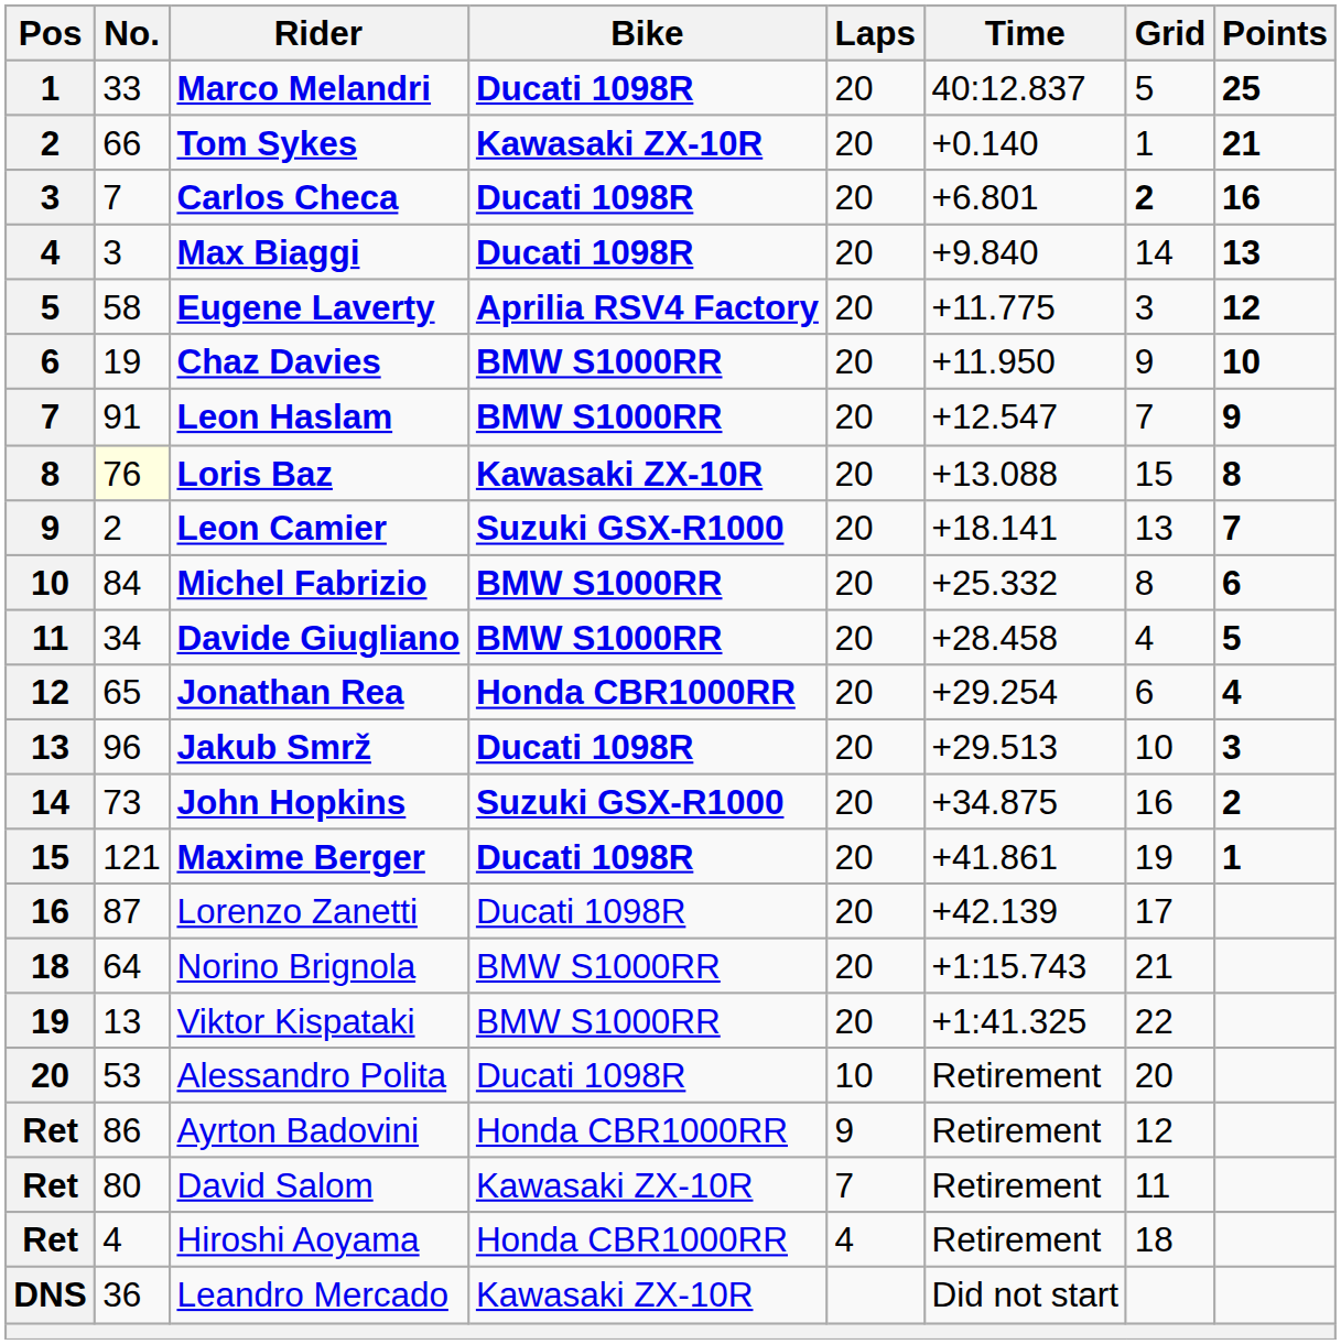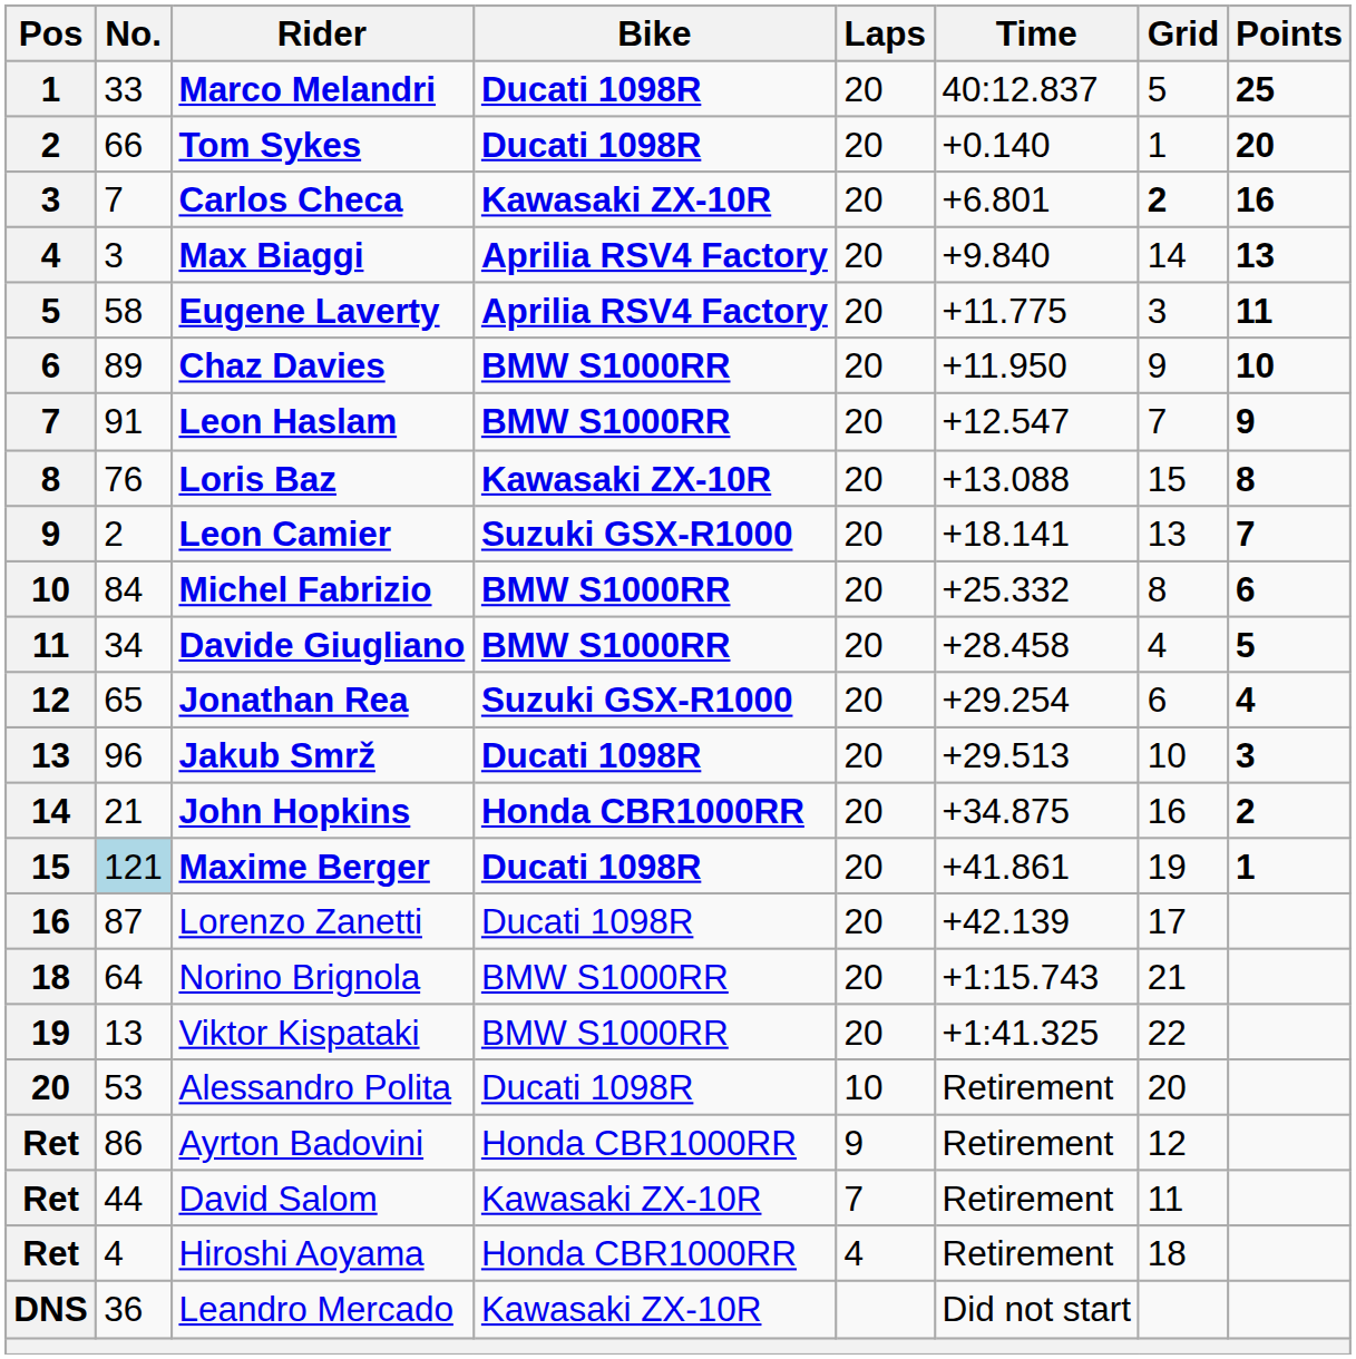 <table class="wikitable" style="font-size: 95%;">
 <tr>
 <th>Pos</th>
 <th>No.</th>
 <th>Rider</th>
 <th>Bike</th>
 <th>Laps</th>
 <th>Time</th>
 <th>Grid</th>
 <th>Points</th>
 </tr>
 <tr>
 <th>1</th>
 <td>33</td>
 <td> <strong><a href='#'>Marco Melandri</a></strong></td>
 <td><strong><a href='#'>Ducati 1098R</a></strong></td>
 <td>20</td>
 <td>40:12.837</td>
 <td>5</td>
 <td><strong>25</strong></td>
 </tr>
 <tr>
 <th>2</th>
 <td>66</td>
 <td> <strong><a href='#'>Tom Sykes</a></strong></td>
-<td><strong><a href='#'>Kawasaki ZX-10R</a></strong></td>
+<td><strong><a href='#'>Ducati 1098R</a></strong></td>
 <td>20</td>
 <td>+0.140</td>
 <td>1</td>
-<td><strong>21</strong></td>
+<td><strong>20</strong></td>
 </tr>
 <tr>
 <th>3</th>
 <td>7</td>
 <td> <strong><a href='#'>Carlos Checa</a></strong></td>
-<td><strong><a href='#'>Ducati 1098R</a></strong></td>
+<td><strong><a href='#'>Kawasaki ZX-10R</a></strong></td>
 <td>20</td>
 <td>+6.801</td>
 <td><strong>2</strong></td>
 <td><strong>16</strong></td>
 </tr>
 <tr>
 <th>4</th>
 <td>3</td>
 <td> <strong><a href='#'>Max Biaggi</a></strong></td>
-<td><strong><a href='#'>Ducati 1098R</a></strong></td>
+<td><strong><a href='#'>Aprilia RSV4 Factory</a></strong></td>
 <td>20</td>
 <td>+9.840</td>
 <td>14</td>
 <td><strong>13</strong></td>
 </tr>
 <tr>
 <th>5</th>
 <td>58</td>
 <td> <strong><a href='#'>Eugene Laverty</a></strong></td>
 <td><strong><a href='#'>Aprilia RSV4 Factory</a></strong></td>
 <td>20</td>
 <td>+11.775</td>
 <td>3</td>
-<td><strong>12</strong></td>
+<td><strong>11</strong></td>
 </tr>
 <tr>
 <th>6</th>
-<td>19</td>
+<td>89</td>
 <td> <strong><a href='#'>Chaz Davies</a></strong></td>
 <td><strong><a href='#'>BMW S1000RR</a></strong></td>
 <td>20</td>
 <td>+11.950</td>
 <td>9</td>
 <td><strong>10</strong></td>
 </tr>
 <tr>
 <th>7</th>
 <td>91</td>
 <td> <strong><a href='#'>Leon Haslam</a></strong></td>
 <td><strong><a href='#'>BMW S1000RR</a></strong></td>
 <td>20</td>
 <td>+12.547</td>
 <td>7</td>
 <td><strong>9</strong></td>
 </tr>
 <tr>
 <th>8</th>
-<td style="background: lightyellow;">76</td>
+<td>76</td>
 <td> <strong><a href='#'>Loris Baz</a></strong></td>
 <td><strong><a href='#'>Kawasaki ZX-10R</a></strong></td>
 <td>20</td>
 <td>+13.088</td>
 <td>15</td>
 <td><strong>8</strong></td>
 </tr>
 <tr>
 <th>9</th>
 <td>2</td>
 <td> <strong><a href='#'>Leon Camier</a></strong></td>
 <td><strong><a href='#'>Suzuki GSX-R1000</a></strong></td>
 <td>20</td>
 <td>+18.141</td>
 <td>13</td>
 <td><strong>7</strong></td>
 </tr>
 <tr>
 <th>10</th>
 <td>84</td>
 <td> <strong><a href='#'>Michel Fabrizio</a></strong></td>
 <td><strong><a href='#'>BMW S1000RR</a></strong></td>
 <td>20</td>
 <td>+25.332</td>
 <td>8</td>
 <td><strong>6</strong></td>
 </tr>
 <tr>
 <th>11</th>
 <td>34</td>
 <td> <strong><a href='#'>Davide Giugliano</a></strong></td>
 <td><strong><a href='#'>BMW S1000RR</a></strong></td>
 <td>20</td>
 <td>+28.458</td>
 <td>4</td>
 <td><strong>5</strong></td>
 </tr>
 <tr>
 <th>12</th>
 <td>65</td>
 <td> <strong><a href='#'>Jonathan Rea</a></strong></td>
-<td><strong><a href='#'>Honda CBR1000RR</a></strong></td>
+<td><strong><a href='#'>Suzuki GSX-R1000</a></strong></td>
 <td>20</td>
 <td>+29.254</td>
 <td>6</td>
 <td><strong>4</strong></td>
 </tr>
 <tr>
 <th>13</th>
 <td>96</td>
 <td> <strong><a href='#'>Jakub Smrž</a></strong></td>
 <td><strong><a href='#'>Ducati 1098R</a></strong></td>
 <td>20</td>
 <td>+29.513</td>
 <td>10</td>
 <td><strong>3</strong></td>
 </tr>
 <tr>
 <th>14</th>
-<td>73</td>
+<td>21</td>
 <td> <strong><a href='#'>John Hopkins</a></strong></td>
-<td><strong><a href='#'>Suzuki GSX-R1000</a></strong></td>
+<td><strong><a href='#'>Honda CBR1000RR</a></strong></td>
 <td>20</td>
 <td>+34.875</td>
 <td>16</td>
 <td><strong>2</strong></td>
 </tr>
 <tr>
 <th>15</th>
-<td>121</td>
+<td style="background: lightblue;">121</td>
 <td> <strong><a href='#'>Maxime Berger</a></strong></td>
 <td><strong><a href='#'>Ducati 1098R</a></strong></td>
 <td>20</td>
 <td>+41.861</td>
 <td>19</td>
 <td><strong>1</strong></td>
 </tr>
 <tr>
 <th>16</th>
 <td>87</td>
 <td> <a href='#'>Lorenzo Zanetti</a></td>
 <td><a href='#'>Ducati 1098R</a></td>
 <td>20</td>
 <td>+42.139</td>
 <td>17</td>
 <td></td>
 </tr>
 <tr>
 <th>18</th>
 <td>64</td>
 <td> <a href='#'>Norino Brignola</a></td>
 <td><a href='#'>BMW S1000RR</a></td>
 <td>20</td>
 <td>+1:15.743</td>
 <td>21</td>
 <td></td>
 </tr>
 <tr>
 <th>19</th>
 <td>13</td>
 <td> <a href='#'>Viktor Kispataki</a></td>
 <td><a href='#'>BMW S1000RR</a></td>
 <td>20</td>
 <td>+1:41.325</td>
 <td>22</td>
 <td></td>
 </tr>
 <tr>
 <th>20</th>
 <td>53</td>
 <td> <a href='#'>Alessandro Polita</a></td>
 <td><a href='#'>Ducati 1098R</a></td>
 <td>10</td>
 <td>Retirement</td>
 <td>20</td>
 <td></td>
 </tr>
 <tr>
 <th>Ret</th>
 <td>86</td>
 <td> <a href='#'>Ayrton Badovini</a></td>
 <td><a href='#'>Honda CBR1000RR</a></td>
 <td>9</td>
 <td>Retirement</td>
 <td>12</td>
 <td></td>
 </tr>
 <tr>
 <th>Ret</th>
-<td>80</td>
+<td>44</td>
 <td> <a href='#'>David Salom</a></td>
 <td><a href='#'>Kawasaki ZX-10R</a></td>
 <td>7</td>
 <td>Retirement</td>
 <td>11</td>
 <td></td>
 </tr>
 <tr>
 <th>Ret</th>
 <td>4</td>
 <td> <a href='#'>Hiroshi Aoyama</a></td>
 <td><a href='#'>Honda CBR1000RR</a></td>
 <td>4</td>
 <td>Retirement</td>
 <td>18</td>
 <td></td>
 </tr>
 <tr>
 <th>DNS</th>
 <td>36</td>
 <td> <a href='#'>Leandro Mercado</a></td>
 <td><a href='#'>Kawasaki ZX-10R</a></td>
 <td></td>
 <td>Did not start</td>
 <td></td>
 <td></td>
 </tr>
 <tr>
 <th colspan=8></th>
 </tr>
 <tr>
 </tr>
 </table>
